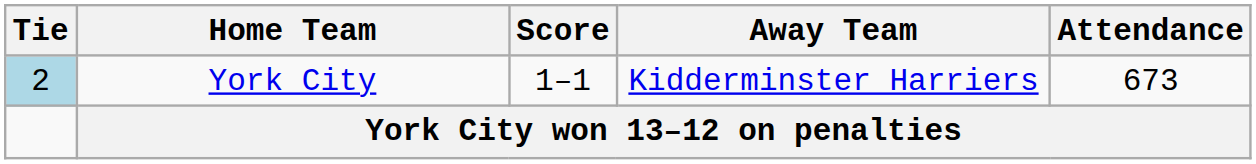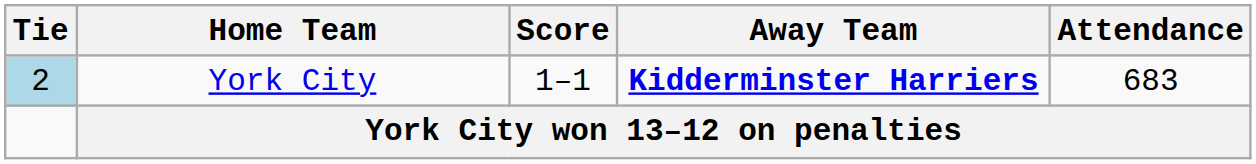 <table class="wikitable" style="text-align:center;">
 <tr>
 <th width=20>Tie</th>
 <th width=175>Home Team</th>
 <th width=20>Score</th>
 <th width=175>Away Team</th>
 <th width=20>Attendance</th>
 </tr>
 <tr>
 <td style="background: lightblue;">2</td>
 <td><a href='#'>York City</a></td>
 <td>1–1</td>
-<td><a href='#'>Kidderminster Harriers</a></td>
-<td>673</td>
+<td><strong><a href='#'>Kidderminster Harriers</a></strong></td>
+<td>683</td>
 </tr>
 <tr>
 <td></td>
 <th colspan=5>York City won 13–12 on penalties</th>
 </tr>
 </table>
